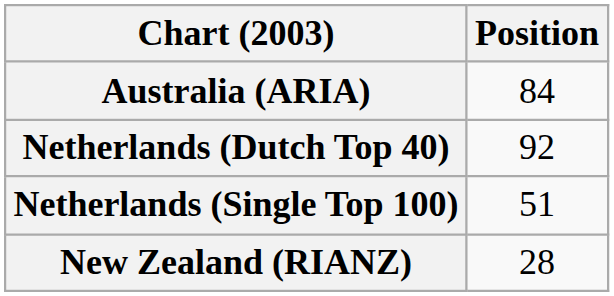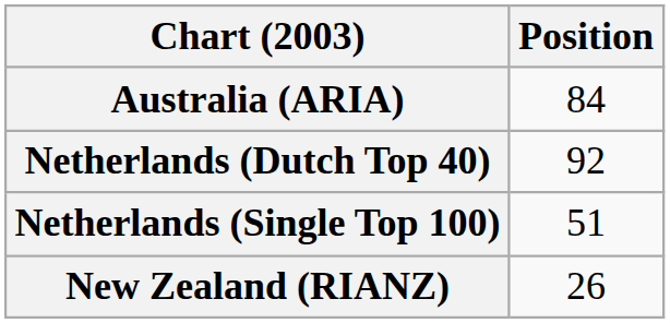 <table class="wikitable sortable plainrowheaders" style="text-align:center">
 <tr>
 <th>Chart (2003)</th>
 <th>Position</th>
 </tr>
 <tr>
 <th scope="row">Australia (ARIA)</th>
 <td>84</td>
 </tr>
 <tr>
 <th scope="row">Netherlands (Dutch Top 40)</th>
 <td>92</td>
 </tr>
 <tr>
 <th scope="row">Netherlands (Single Top 100)</th>
 <td>51</td>
 </tr>
 <tr>
 <th scope="row">New Zealand (RIANZ)</th>
-<td>28</td>
+<td>26</td>
 </tr>
 </table>
